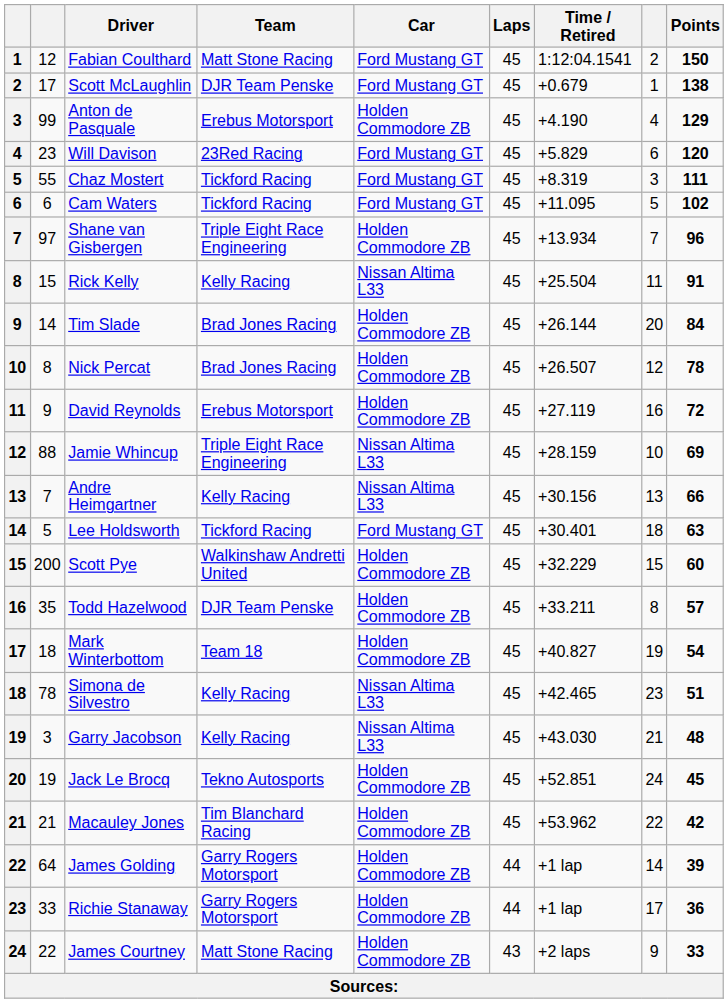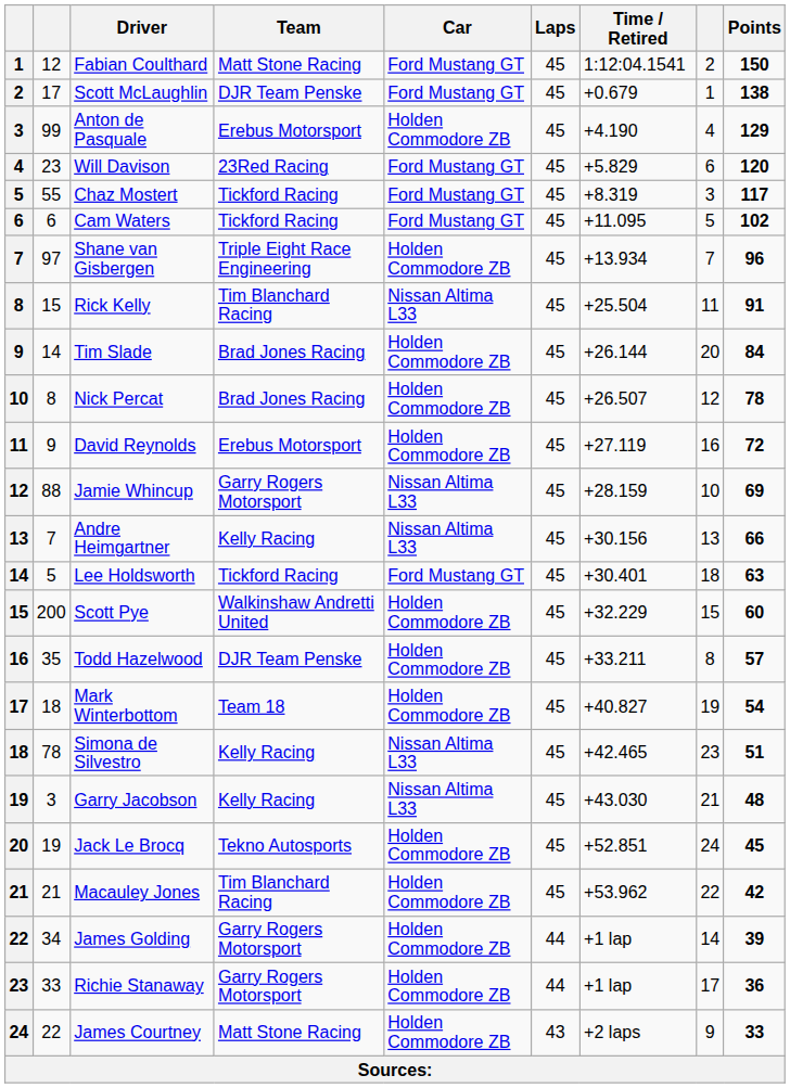 <table class="wikitable" style="font-size:85%;">
 <tr>
 <th></th>
 <th></th>
 <th>Driver</th>
 <th>Team</th>
 <th>Car</th>
 <th>Laps</th>
 <th>Time / Retired</th>
 <th></th>
 <th>Points</th>
 </tr>
 <tr>
 <th>1</th>
 <td align="center">12</td>
 <td> <a href='#'>Fabian Coulthard</a></td>
 <td><a href='#'>Matt Stone Racing</a></td>
 <td><a href='#'>Ford Mustang GT</a></td>
 <td align="center">45</td>
 <td>1:12:04.1541</td>
 <td align="center">2</td>
 <td align="center"><strong>150</strong></td>
 </tr>
 <tr>
 <th>2</th>
 <td align="center">17</td>
 <td> <a href='#'>Scott McLaughlin</a></td>
 <td><a href='#'>DJR Team Penske</a></td>
 <td><a href='#'>Ford Mustang GT</a></td>
 <td align="center">45</td>
 <td>+0.679</td>
 <td align="center">1</td>
 <td align="center"><strong>138</strong></td>
 </tr>
 <tr>
 <th>3</th>
 <td align="center">99</td>
 <td> <a href='#'>Anton de Pasquale</a></td>
 <td><a href='#'>Erebus Motorsport</a></td>
 <td><a href='#'>Holden Commodore ZB</a></td>
 <td align="center">45</td>
 <td>+4.190</td>
 <td align="center">4</td>
 <td align="center"><strong>129</strong></td>
 </tr>
 <tr>
 <th>4</th>
 <td align="center">23</td>
 <td> <a href='#'>Will Davison</a></td>
 <td><a href='#'>23Red Racing</a></td>
 <td><a href='#'>Ford Mustang GT</a></td>
 <td align="center">45</td>
 <td>+5.829</td>
 <td align="center">6</td>
 <td align="center"><strong>120</strong></td>
 </tr>
 <tr>
 <th>5</th>
 <td align="center">55</td>
 <td> <a href='#'>Chaz Mostert</a></td>
 <td><a href='#'>Tickford Racing</a></td>
 <td><a href='#'>Ford Mustang GT</a></td>
 <td align="center">45</td>
 <td>+8.319</td>
 <td align="center">3</td>
-<td align="center"><strong>111</strong></td>
+<td align="center"><strong>117</strong></td>
 </tr>
 <tr>
 <th>6</th>
 <td align="center">6</td>
 <td> <a href='#'>Cam Waters</a></td>
 <td><a href='#'>Tickford Racing</a></td>
 <td><a href='#'>Ford Mustang GT</a></td>
 <td align="center">45</td>
 <td>+11.095</td>
 <td align="center">5</td>
 <td align="center"><strong>102</strong></td>
 </tr>
 <tr>
 <th>7</th>
 <td align="center">97</td>
 <td> <a href='#'>Shane van Gisbergen</a></td>
 <td><a href='#'>Triple Eight Race Engineering</a></td>
 <td><a href='#'>Holden Commodore ZB</a></td>
 <td align="center">45</td>
 <td>+13.934</td>
 <td align="center">7</td>
 <td align="center"><strong>96</strong></td>
 </tr>
 <tr>
 <th>8</th>
 <td align="center">15</td>
 <td> <a href='#'>Rick Kelly</a></td>
-<td><a href='#'>Kelly Racing</a></td>
+<td><a href='#'>Tim Blanchard Racing</a></td>
 <td><a href='#'>Nissan Altima L33</a></td>
 <td align="center">45</td>
 <td>+25.504</td>
 <td align="center">11</td>
 <td align="center"><strong>91</strong></td>
 </tr>
 <tr>
 <th>9</th>
 <td align="center">14</td>
 <td> <a href='#'>Tim Slade</a></td>
 <td><a href='#'>Brad Jones Racing</a></td>
 <td><a href='#'>Holden Commodore ZB</a></td>
 <td align="center">45</td>
 <td>+26.144</td>
 <td align="center">20</td>
 <td align="center"><strong>84</strong></td>
 </tr>
 <tr>
 <th>10</th>
 <td align="center">8</td>
 <td> <a href='#'>Nick Percat</a></td>
 <td><a href='#'>Brad Jones Racing</a></td>
 <td><a href='#'>Holden Commodore ZB</a></td>
 <td align="center">45</td>
 <td>+26.507</td>
 <td align="center">12</td>
 <td align="center"><strong>78</strong></td>
 </tr>
 <tr>
 <th>11</th>
 <td align="center">9</td>
 <td> <a href='#'>David Reynolds</a></td>
 <td><a href='#'>Erebus Motorsport</a></td>
 <td><a href='#'>Holden Commodore ZB</a></td>
 <td align="center">45</td>
 <td>+27.119</td>
 <td align="center">16</td>
 <td align="center"><strong>72</strong></td>
 </tr>
 <tr>
 <th>12</th>
 <td align="center">88</td>
 <td> <a href='#'>Jamie Whincup</a></td>
-<td><a href='#'>Triple Eight Race Engineering</a></td>
+<td><a href='#'>Garry Rogers Motorsport</a></td>
 <td><a href='#'>Nissan Altima L33</a></td>
 <td align="center">45</td>
 <td>+28.159</td>
 <td align="center">10</td>
 <td align="center"><strong>69</strong></td>
 </tr>
 <tr>
 <th>13</th>
 <td align="center">7</td>
 <td> <a href='#'>Andre Heimgartner</a></td>
 <td><a href='#'>Kelly Racing</a></td>
 <td><a href='#'>Nissan Altima L33</a></td>
 <td align="center">45</td>
 <td>+30.156</td>
 <td align="center">13</td>
 <td align="center"><strong>66</strong></td>
 </tr>
 <tr>
 <th>14</th>
 <td align="center">5</td>
 <td> <a href='#'>Lee Holdsworth</a></td>
 <td><a href='#'>Tickford Racing</a></td>
 <td><a href='#'>Ford Mustang GT</a></td>
 <td align="center">45</td>
 <td>+30.401</td>
 <td align="center">18</td>
 <td align="center"><strong>63</strong></td>
 </tr>
 <tr>
 <th>15</th>
 <td align="center">200</td>
 <td> <a href='#'>Scott Pye</a></td>
 <td><a href='#'>Walkinshaw Andretti United</a></td>
 <td><a href='#'>Holden Commodore ZB</a></td>
 <td align="center">45</td>
 <td>+32.229</td>
 <td align="center">15</td>
 <td align="center"><strong>60</strong></td>
 </tr>
 <tr>
 <th>16</th>
 <td align="center">35</td>
 <td> <a href='#'>Todd Hazelwood</a></td>
 <td><a href='#'>DJR Team Penske</a></td>
 <td><a href='#'>Holden Commodore ZB</a></td>
 <td align="center">45</td>
 <td>+33.211</td>
 <td align="center">8</td>
 <td align="center"><strong>57</strong></td>
 </tr>
 <tr>
 <th>17</th>
 <td align="center">18</td>
 <td> <a href='#'>Mark Winterbottom</a></td>
 <td><a href='#'>Team 18</a></td>
 <td><a href='#'>Holden Commodore ZB</a></td>
 <td align="center">45</td>
 <td>+40.827</td>
 <td align="center">19</td>
 <td align="center"><strong>54</strong></td>
 </tr>
 <tr>
 <th>18</th>
 <td align="center">78</td>
 <td> <a href='#'>Simona de Silvestro</a></td>
 <td><a href='#'>Kelly Racing</a></td>
 <td><a href='#'>Nissan Altima L33</a></td>
 <td align="center">45</td>
 <td>+42.465</td>
 <td align="center">23</td>
 <td align="center"><strong>51</strong></td>
 </tr>
 <tr>
 <th>19</th>
 <td align="center">3</td>
 <td> <a href='#'>Garry Jacobson</a></td>
 <td><a href='#'>Kelly Racing</a></td>
 <td><a href='#'>Nissan Altima L33</a></td>
 <td align="center">45</td>
 <td>+43.030</td>
 <td align="center">21</td>
 <td align="center"><strong>48</strong></td>
 </tr>
 <tr>
 <th>20</th>
 <td align="center">19</td>
 <td> <a href='#'>Jack Le Brocq</a></td>
 <td><a href='#'>Tekno Autosports</a></td>
 <td><a href='#'>Holden Commodore ZB</a></td>
 <td align="center">45</td>
 <td>+52.851</td>
 <td align="center">24</td>
 <td align="center"><strong>45</strong></td>
 </tr>
 <tr>
 <th>21</th>
 <td align="center">21</td>
 <td> <a href='#'>Macauley Jones</a></td>
 <td><a href='#'>Tim Blanchard Racing</a></td>
 <td><a href='#'>Holden Commodore ZB</a></td>
 <td align="center">45</td>
 <td>+53.962</td>
 <td align="center">22</td>
 <td align="center"><strong>42</strong></td>
 </tr>
 <tr>
 <th>22</th>
-<td align="center">64</td>
+<td align="center">34</td>
 <td> <a href='#'>James Golding</a></td>
 <td><a href='#'>Garry Rogers Motorsport</a></td>
 <td><a href='#'>Holden Commodore ZB</a></td>
 <td align="center">44</td>
 <td>+1 lap</td>
 <td align="center">14</td>
 <td align="center"><strong>39</strong></td>
 </tr>
 <tr>
 <th>23</th>
 <td align="center">33</td>
 <td> <a href='#'>Richie Stanaway</a></td>
 <td><a href='#'>Garry Rogers Motorsport</a></td>
 <td><a href='#'>Holden Commodore ZB</a></td>
 <td align="center">44</td>
 <td>+1 lap</td>
 <td align="center">17</td>
 <td align="center"><strong>36</strong></td>
 </tr>
 <tr>
 <th>24</th>
 <td align="center">22</td>
 <td> <a href='#'>James Courtney</a></td>
 <td><a href='#'>Matt Stone Racing</a></td>
 <td><a href='#'>Holden Commodore ZB</a></td>
 <td align="center">43</td>
 <td>+2 laps</td>
 <td align="center">9</td>
 <td align="center"><strong>33</strong></td>
 </tr>
 <tr>
 <th colspan="9">Sources:</th>
 </tr>
 </table>
